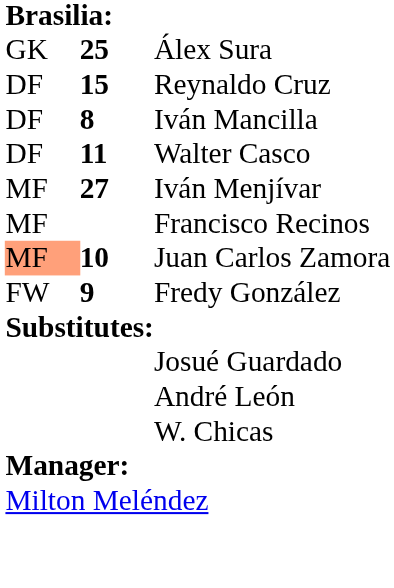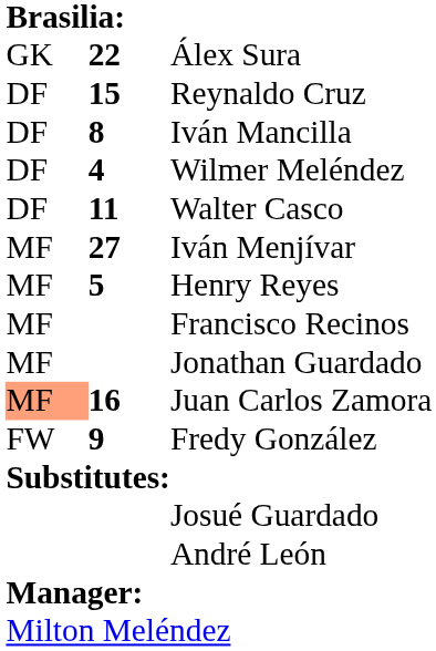 <table style="font-size: 90%" cellspacing="0" cellpadding="0" align=right>
 <tr>
 <td colspan="4"><strong>Brasilia:</strong></td>
 </tr>
 <tr>
 <th width="25"></th>
 <th width="25"></th>
 </tr>
 <tr>
 <td>GK</td>
-<td><strong>25</strong></td>
+<td><strong>22</strong></td>
 <td> Álex Sura</td>
 </tr>
 <tr>
 <td>DF</td>
 <td><strong>15</strong></td>
 <td> Reynaldo Cruz</td>
 </tr>
 <tr>
 <td>DF</td>
 <td><strong>8</strong></td>
 <td> Iván Mancilla</td>
+</tr>
+<tr>
+<td>DF</td>
+<td><strong>4</strong></td>
+<td> Wilmer Meléndez</td>
+<td></td>
+<td></td>
 </tr>
 <tr>
 <td>DF</td>
 <td><strong>11</strong></td>
 <td> Walter Casco</td>
 </tr>
 <tr>
 <td>MF</td>
 <td><strong>27</strong></td>
 <td> Iván Menjívar</td>
 <td></td>
 <td></td>
 </tr>
 <tr>
 <td>MF</td>
+<td><strong>5</strong></td>
+<td> Henry Reyes</td>
+<td></td>
+<td></td>
+</tr>
+<tr>
+<td>MF</td>
 <td><strong></strong></td>
 <td> Francisco Recinos</td>
 <td></td>
 <td></td>
 </tr>
 <tr>
+<td>MF</td>
+<td><strong></strong></td>
+<td> Jonathan Guardado</td>
+<td></td>
+<td></td>
+</tr>
+<tr>
 <td style="background: lightsalmon;">MF</td>
-<td><strong>10</strong></td>
+<td><strong>16</strong></td>
 <td> Juan Carlos Zamora</td>
 <td></td>
 <td> </td>
 </tr>
 <tr>
 <td>FW</td>
 <td><strong>9</strong></td>
 <td> Fredy González</td>
 </tr>
 <tr>
 <td colspan=2><strong>Substitutes:</strong></td>
 </tr>
 <tr>
 <td></td>
 <td><strong></strong></td>
 <td> Josué Guardado</td>
 <td></td>
 <td></td>
 </tr>
 <tr>
 <td></td>
 <td><strong></strong></td>
 <td> André León</td>
 <td></td>
 <td></td>
 </tr>
 <tr>
-<td></td>
-<td><strong></strong></td>
-<td> W. Chicas</td>
-<td></td>
-<td></td>
-</tr>
-<tr>
 <td colspan=3><strong>Manager:</strong></td>
 </tr>
 <tr>
 <td colspan=4> <a href='#'>Milton Meléndez</a></td>
 </tr>
 </table>
